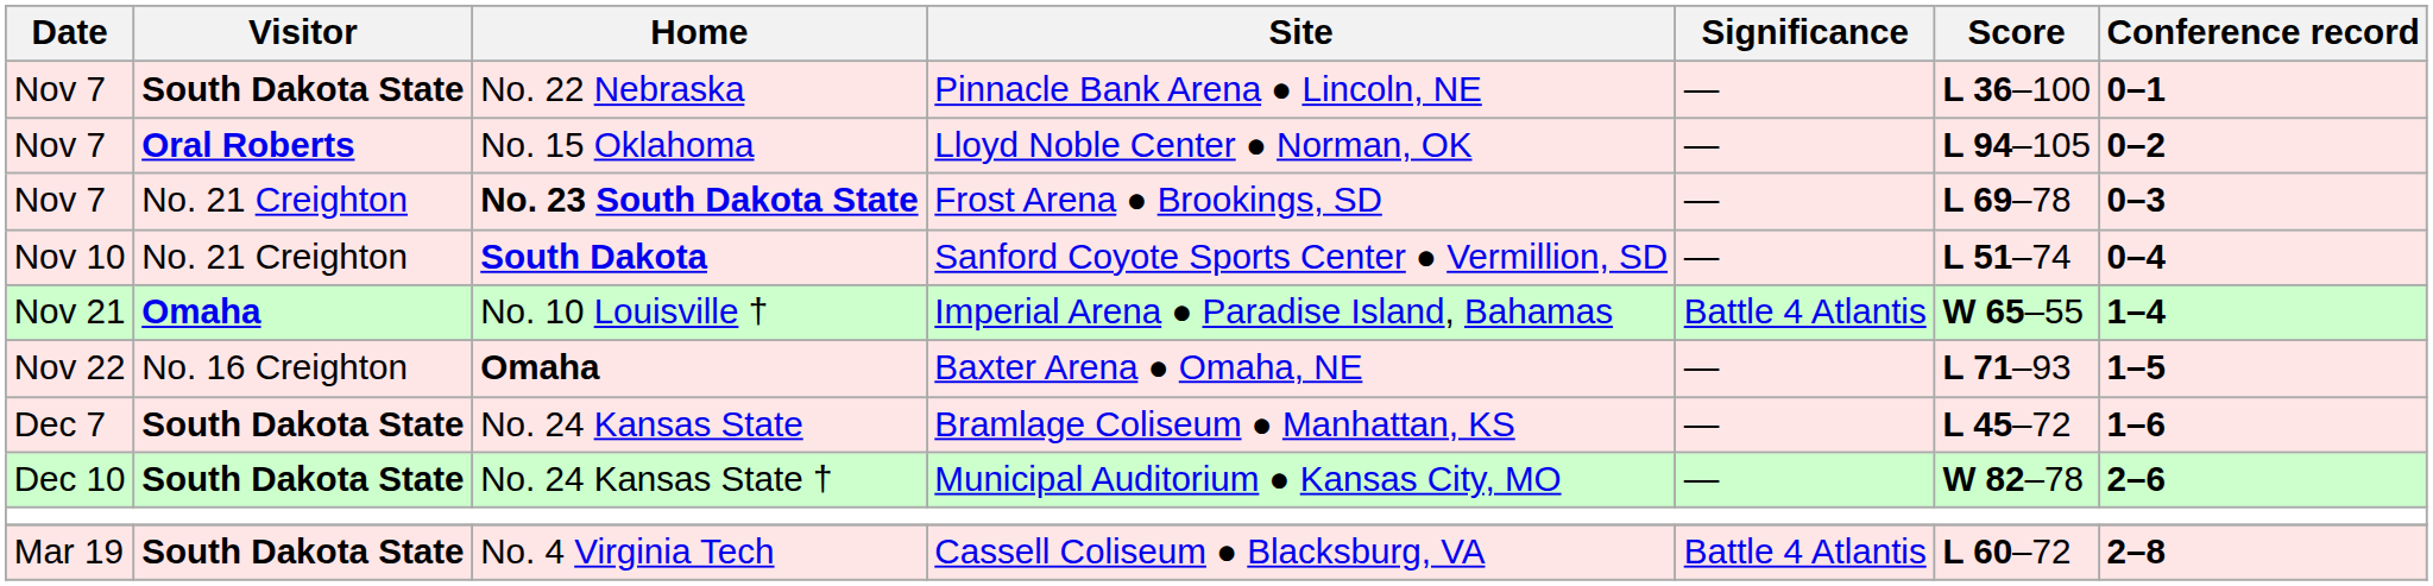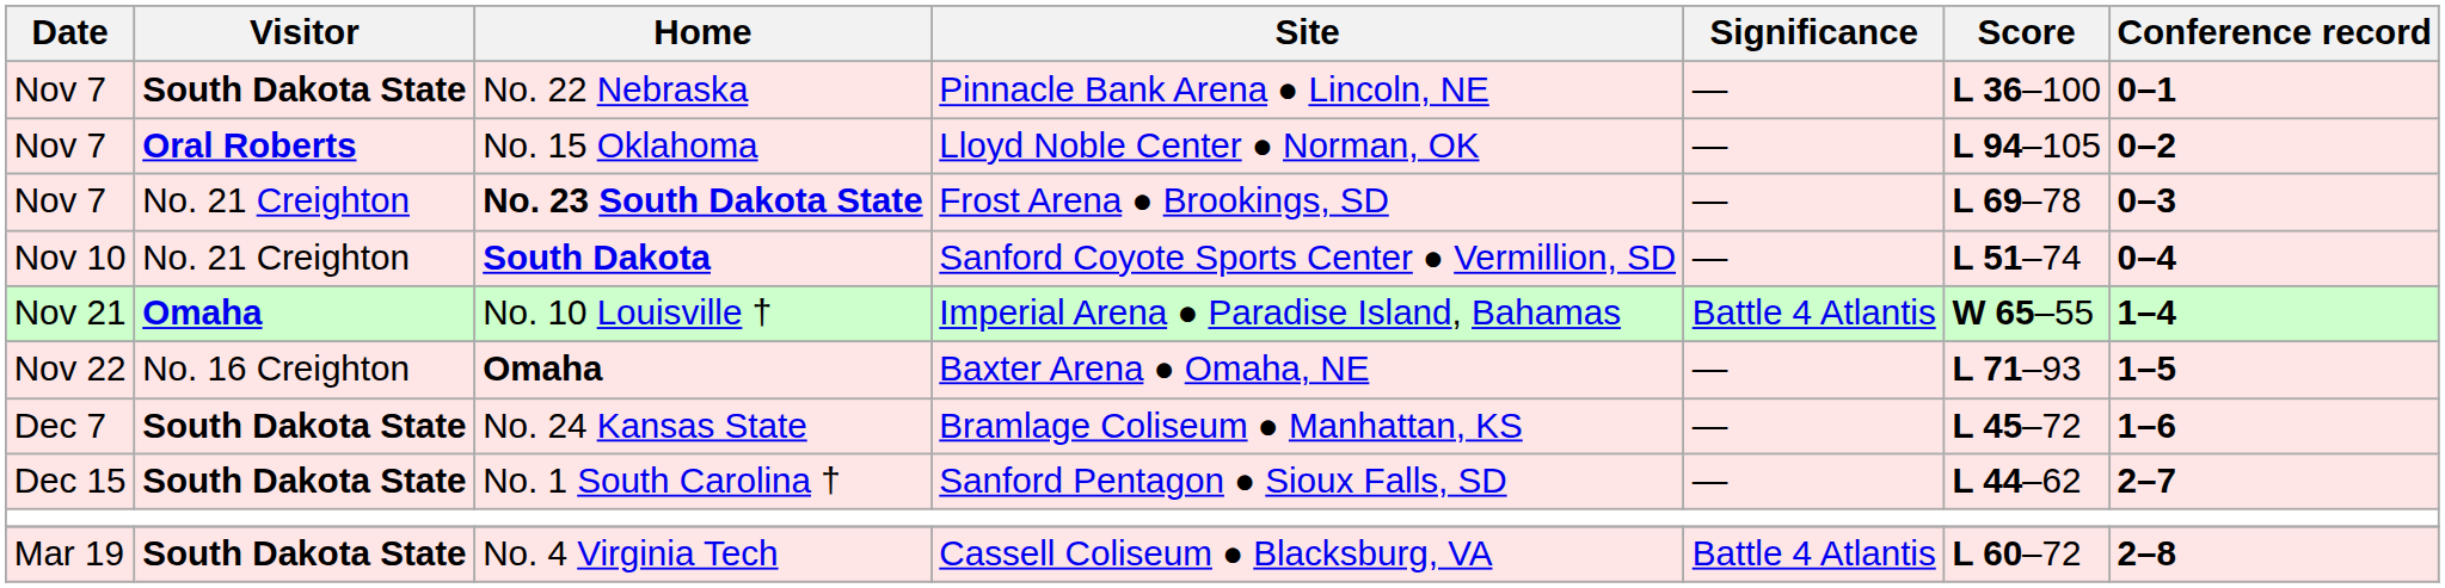 <table class="wikitable">
 <tr>
 <th>Date</th>
 <th>Visitor</th>
 <th>Home</th>
 <th>Site</th>
 <th>Significance</th>
 <th>Score</th>
 <th>Conference record</th>
 </tr>
 <tr style="background: #ffe6e6;">
 <td>Nov 7</td>
 <td><strong>South Dakota State</strong></td>
 <td>No. 22 <a href='#'>Nebraska</a></td>
 <td><a href='#'>Pinnacle Bank Arena</a> ● <a href='#'>Lincoln, NE</a></td>
 <td>―</td>
 <td><strong>L 36</strong>–100</td>
 <td><strong>0–1</strong></td>
 </tr>
 <tr style="background: #ffe6e6;">
 <td>Nov 7</td>
 <td><strong><a href='#'>Oral Roberts</a></strong></td>
 <td>No. 15 <a href='#'>Oklahoma</a></td>
 <td><a href='#'>Lloyd Noble Center</a> ● <a href='#'>Norman, OK</a></td>
 <td>―</td>
 <td><strong>L 94</strong>–105</td>
 <td><strong>0–2</strong></td>
 </tr>
 <tr style="background: #ffe6e6;">
 <td>Nov 7</td>
 <td>No. 21 <a href='#'>Creighton</a></td>
 <td><strong>No. 23 <a href='#'>South Dakota State</a></strong></td>
 <td><a href='#'>Frost Arena</a> ● <a href='#'>Brookings, SD</a></td>
 <td>―</td>
 <td><strong>L 69</strong>–78</td>
 <td><strong>0–3</strong></td>
 </tr>
 <tr style="background: #ffe6e6;">
 <td>Nov 10</td>
 <td>No. 21 Creighton</td>
 <td><strong><a href='#'>South Dakota</a></strong></td>
 <td><a href='#'>Sanford Coyote Sports Center</a> ● <a href='#'>Vermillion, SD</a></td>
 <td>―</td>
 <td><strong>L 51</strong>–74</td>
 <td><strong>0–4</strong></td>
 </tr>
 <tr style="background:#ccffcc;">
 <td>Nov 21</td>
 <td><strong><a href='#'>Omaha</a></strong></td>
 <td>No. 10 <a href='#'>Louisville</a> †</td>
 <td><a href='#'>Imperial Arena</a> ● <a href='#'>Paradise Island</a>, <a href='#'>Bahamas</a></td>
 <td><a href='#'>Battle 4 Atlantis</a></td>
 <td><strong>W 65</strong>–55</td>
 <td><strong>1–4</strong></td>
 </tr>
 <tr style="background: #ffe6e6;">
 <td>Nov 22</td>
 <td>No. 16 Creighton</td>
 <td><strong>Omaha</strong></td>
 <td><a href='#'>Baxter Arena</a> ● <a href='#'>Omaha, NE</a></td>
 <td>―</td>
 <td><strong>L 71</strong>–93</td>
 <td><strong>1–5</strong></td>
 </tr>
 <tr style="background: #ffe6e6;">
 <td>Dec 7</td>
 <td><strong>South Dakota State</strong></td>
 <td>No. 24 <a href='#'>Kansas State</a></td>
 <td><a href='#'>Bramlage Coliseum</a> ● <a href='#'>Manhattan, KS</a></td>
 <td>―</td>
 <td><strong>L 45</strong>–72</td>
 <td><strong>1–6</strong></td>
 </tr>
-<tr style="background:#ccffcc;">
-<td>Dec 10</td>
+<tr style="background: #ffe6e6;">
+<td>Dec 15</td>
 <td><strong>South Dakota State</strong></td>
-<td>No. 24 Kansas State †</td>
-<td><a href='#'>Municipal Auditorium</a> ● <a href='#'>Kansas City, MO</a></td>
+<td>No. 1 <a href='#'>South Carolina</a> †</td>
+<td><a href='#'>Sanford Pentagon</a> ● <a href='#'>Sioux Falls, SD</a></td>
 <td>―</td>
-<td><strong>W 82</strong>–78</td>
-<td><strong>2–6</strong></td>
+<td><strong>L 44</strong>–62</td>
+<td><strong>2–7</strong></td>
 </tr>
 <tr>
 <td colspan=7 style="text-align: center;" bgcolor=white></td>
 </tr>
 <tr>
 </tr>
 <tr style="background: #ffe6e6;">
 <td>Mar 19</td>
 <td><strong>South Dakota State</strong></td>
 <td>No. 4 <a href='#'>Virginia Tech</a></td>
 <td><a href='#'>Cassell Coliseum</a> ● <a href='#'>Blacksburg, VA</a></td>
 <td><a href='#'>Battle 4 Atlantis</a></td>
 <td><strong>L 60</strong>–72</td>
 <td><strong>2–8</strong></td>
 </tr>
 </table>
